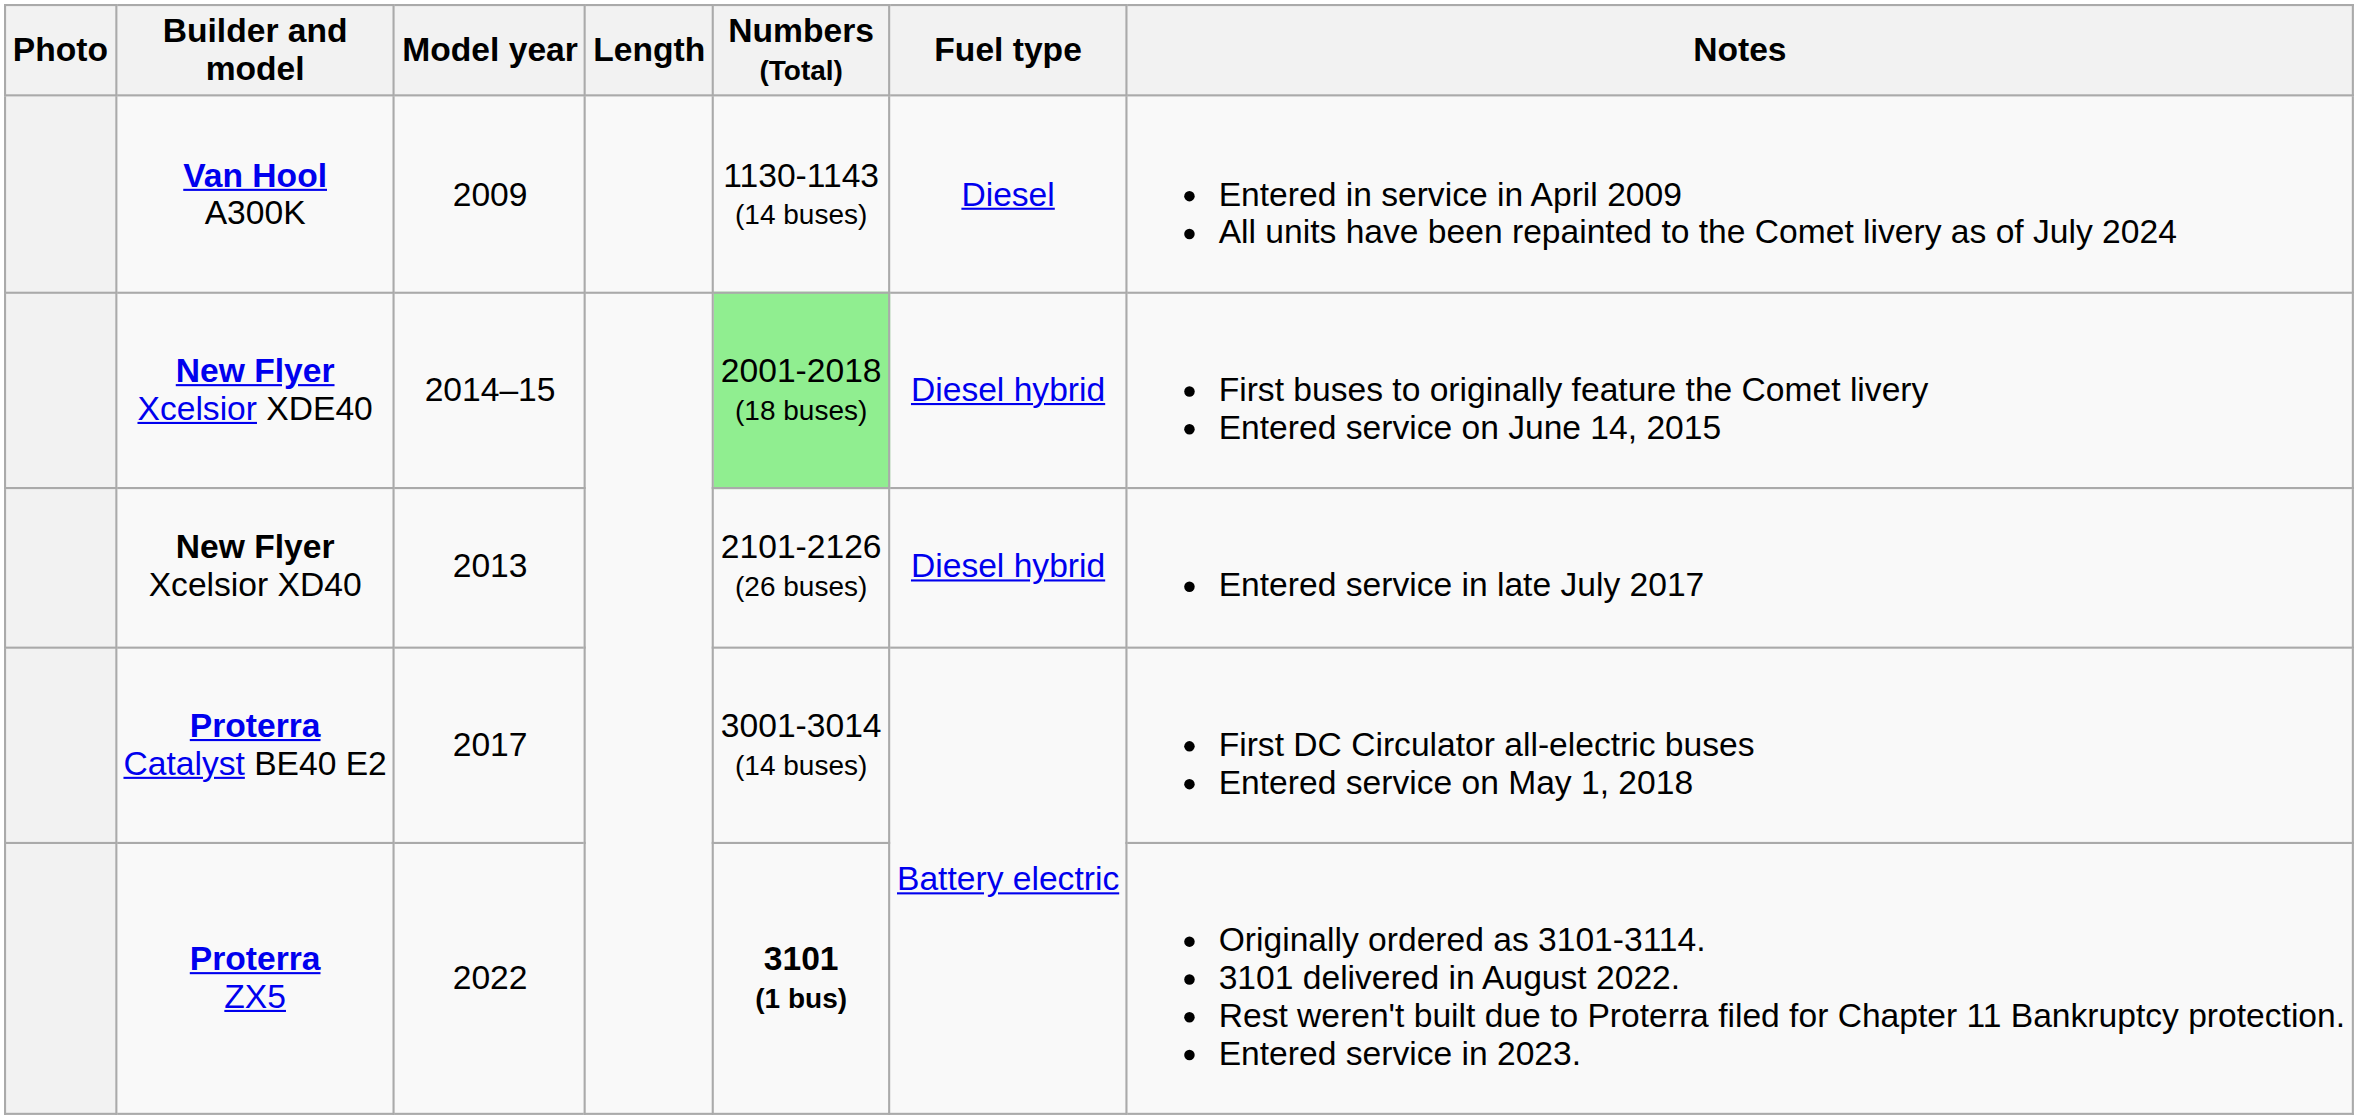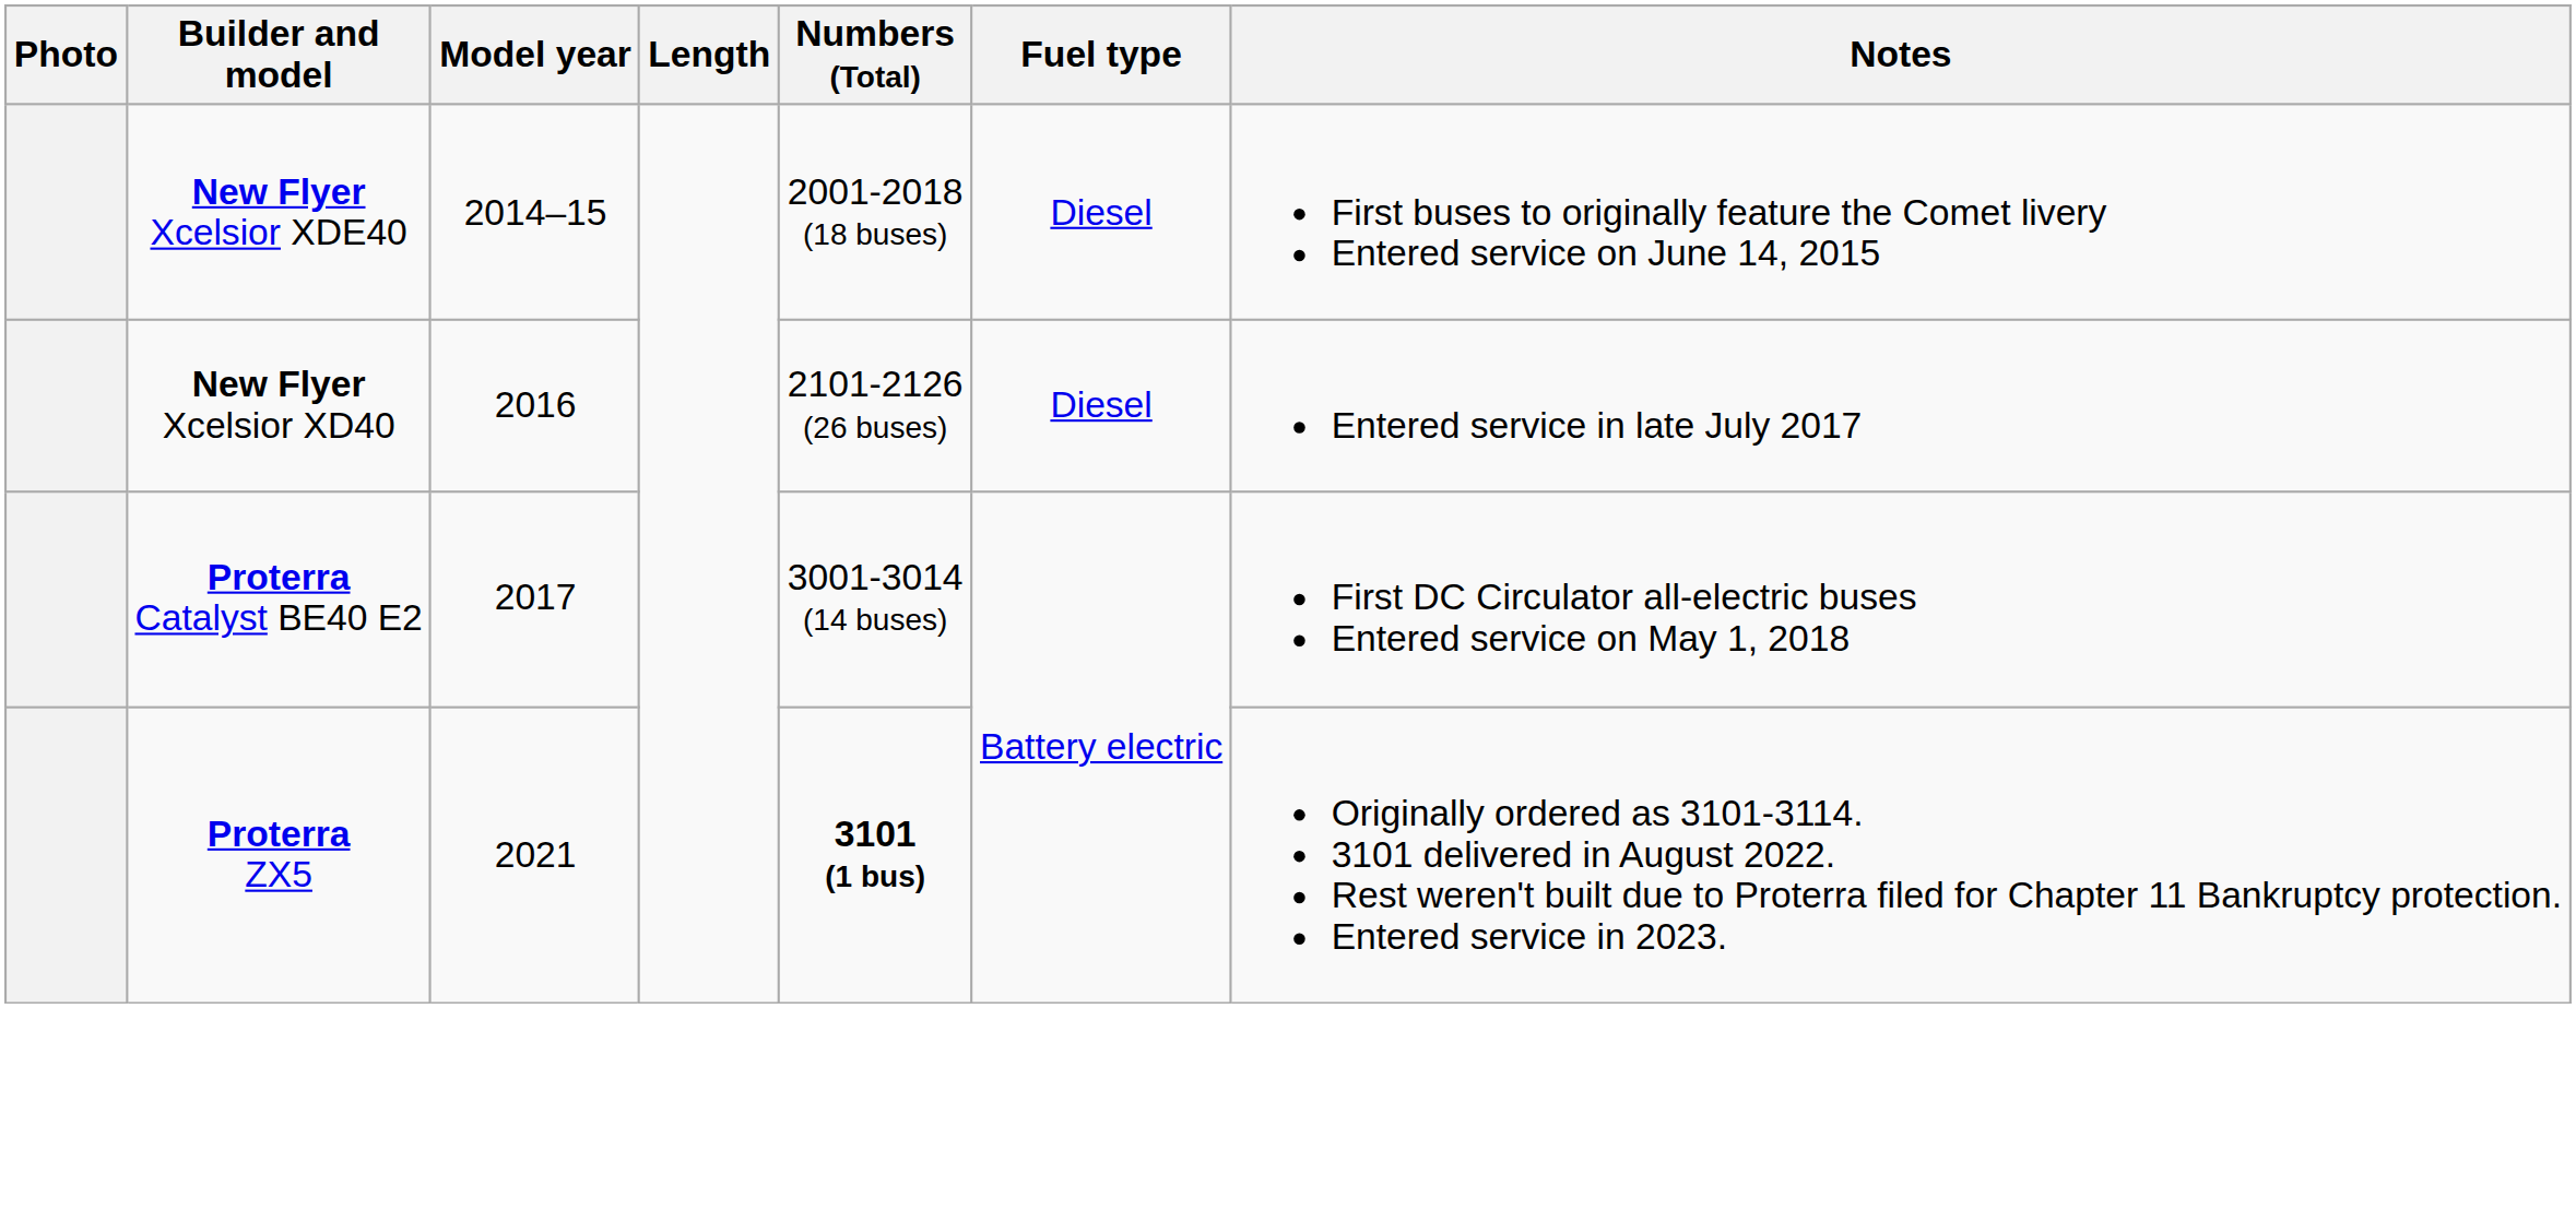 <table class="wikitable">
 <tr>
 <th>Photo</th>
 <th>Builder and<br>model</th>
 <th>Model year</th>
 <th>Length</th>
 <th>Numbers<br><small>(Total)</small></th>
 <th>Fuel type</th>
 <th>Notes</th>
 </tr>
 <tr>
 <th align=center></th>
-<td align=center><strong><a href='#'>Van Hool</a></strong><br>A300K</td>
-<td align=center>2009</td>
-<td align=center></td>
-<td align=center>1130-1143<br><small>(14 buses)</small></td>
-<td align=center><a href='#'>Diesel</a></td>
-<td><br><ul><li>Entered in service in April 2009</li><li>All units have been repainted to the Comet livery as of July 2024</li></ul></td>
-</tr>
-<tr>
-<th align=center></th>
 <td align=center><strong><a href='#'>New Flyer</a></strong><br><a href='#'>Xcelsior</a> XDE40</td>
 <td align=center>2014–15</td>
 <td rowspan=4 align=center></td>
-<td align=center style="background: lightgreen;">2001-2018<br><small>(18 buses)</small></td>
-<td align=center><a href='#'>Diesel hybrid</a></td>
+<td align=center>2001-2018<br><small>(18 buses)</small></td>
+<td align=center><a href='#'>Diesel</a></td>
 <td><br><ul><li>First buses to originally feature the Comet livery</li><li>Entered service on June 14, 2015</li></ul></td>
 </tr>
 <tr>
 <th align=center></th>
 <td align=center><strong>New Flyer</strong><br>Xcelsior XD40</td>
-<td align=center>2013</td>
+<td align=center>2016</td>
 <td align=center>2101-2126<br><small>(26 buses)</small></td>
-<td align=center><a href='#'>Diesel hybrid</a></td>
+<td align=center><a href='#'>Diesel</a></td>
 <td><br><ul><li>Entered service in late July 2017</li></ul></td>
 </tr>
 <tr>
 <th align=center></th>
 <td align=center><strong><a href='#'>Proterra</a></strong><br><a href='#'>Catalyst</a> BE40 E2</td>
 <td align=center>2017</td>
 <td align=center>3001-3014<br><small>(14 buses)</small></td>
 <td rowspan=2 align=center><a href='#'>Battery electric</a></td>
 <td><br><ul><li>First DC Circulator all-electric buses</li><li>Entered service on May 1, 2018</li></ul></td>
 </tr>
 <tr>
 <th align=center></th>
 <td align=center><strong><a href='#'>Proterra</a></strong><br><a href='#'>ZX5</a></td>
-<td align=center>2022</td>
+<td align=center>2021</td>
 <td align=center><strong>3101<br><small>(1 bus)</small></strong></td>
 <td><br><ul><li>Originally ordered as 3101-3114.</li><li>3101 delivered in August 2022.</li><li>Rest weren't built due to Proterra filed for Chapter 11 Bankruptcy protection.</li><li>Entered service in 2023.</li></ul></td>
 </tr>
 </table>
